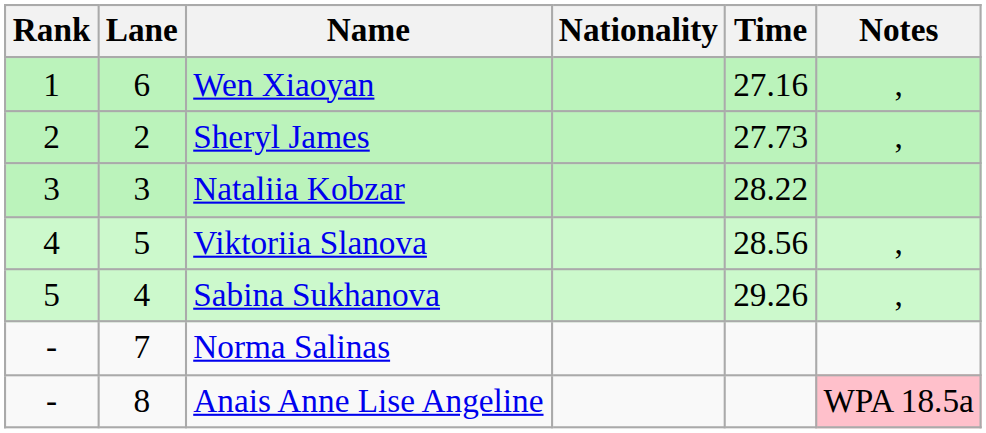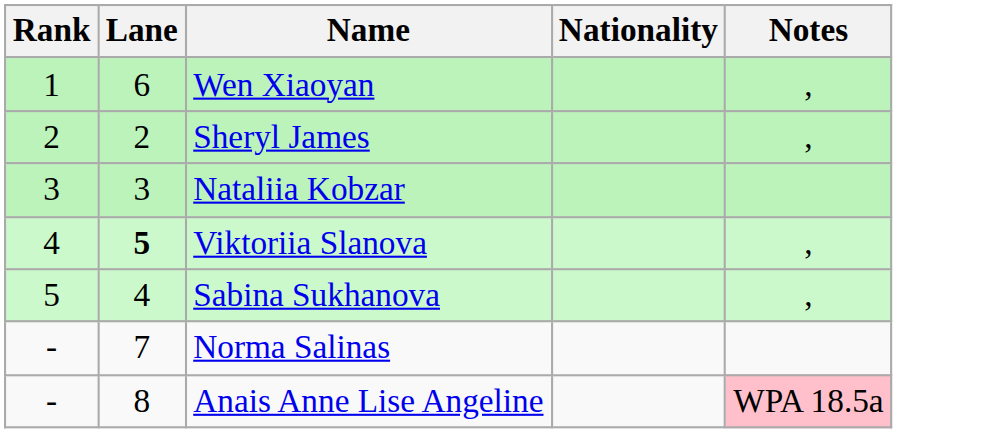 <table class="wikitable sortable" style="text-align:center">
 <tr>
 <th>Rank</th>
 <th>Lane</th>
 <th>Name</th>
 <th>Nationality</th>
-<th>Time</th>
 <th>Notes</th>
 </tr>
 <tr bgcolor=bbf3bb>
 <td>1</td>
 <td>6</td>
 <td align="left"><a href='#'>Wen Xiaoyan</a></td>
 <td align="left"></td>
-<td>27.16</td>
 <td>, </td>
 </tr>
 <tr bgcolor=bbf3bb>
 <td>2</td>
 <td>2</td>
 <td align="left"><a href='#'>Sheryl James</a></td>
 <td align="left"></td>
-<td>27.73</td>
 <td>, </td>
 </tr>
 <tr bgcolor=bbf3bb>
 <td>3</td>
 <td>3</td>
 <td align="left"><a href='#'>Nataliia Kobzar</a></td>
 <td align="left"></td>
-<td>28.22</td>
 <td></td>
 </tr>
 <tr bgcolor=ccf9cc>
 <td>4</td>
-<td>5</td>
+<td><strong>5</strong></td>
 <td align="left"><a href='#'>Viktoriia Slanova</a></td>
 <td align="left"></td>
-<td>28.56</td>
 <td>, </td>
 </tr>
 <tr bgcolor=ccf9cc>
 <td>5</td>
 <td>4</td>
 <td align="left"><a href='#'>Sabina Sukhanova</a></td>
 <td align="left"></td>
-<td>29.26</td>
 <td>, </td>
 </tr>
 <tr>
 <td>-</td>
 <td>7</td>
 <td align="left"><a href='#'>Norma Salinas</a></td>
 <td align="left"></td>
 <td></td>
-<td></td>
 </tr>
 <tr>
 <td>-</td>
 <td>8</td>
 <td align="left"><a href='#'>Anais Anne Lise Angeline</a></td>
 <td align="left"></td>
-<td></td>
 <td style="background: pink;">WPA 18.5a</td>
 </tr>
 </table>
